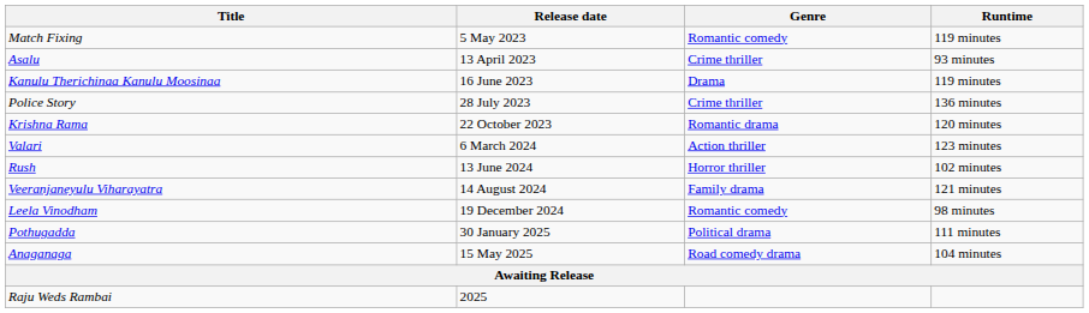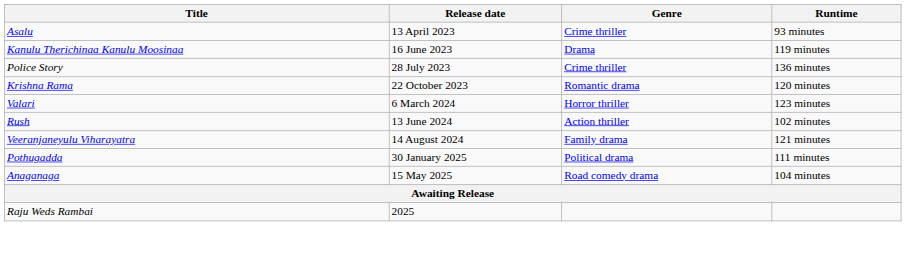 <table class="wikitable sortable" style="width:100%;">
 <tr>
 <th>Title</th>
 <th>Release date</th>
 <th>Genre</th>
 <th>Runtime</th>
-</tr>
-<tr>
-<td><em>Match Fixing</em></td>
-<td>5 May 2023</td>
-<td><a href='#'>Romantic comedy</a></td>
-<td>119 minutes</td>
 </tr>
 <tr>
 <td><em><a href='#'>Asalu</a></em></td>
 <td>13 April 2023</td>
 <td><a href='#'>Crime thriller</a></td>
 <td>93 minutes</td>
 </tr>
 <tr>
 <td><em><a href='#'>Kanulu Therichinaa Kanulu Moosinaa</a></em></td>
 <td>16 June 2023</td>
 <td><a href='#'>Drama</a></td>
 <td>119 minutes</td>
 </tr>
 <tr>
 <td><em>Police Story</em></td>
 <td>28 July 2023</td>
 <td><a href='#'>Crime thriller</a></td>
 <td>136 minutes</td>
 </tr>
 <tr>
 <td><em><a href='#'>Krishna Rama</a></em></td>
 <td>22 October 2023</td>
 <td><a href='#'>Romantic drama</a></td>
 <td>120 minutes</td>
 </tr>
 <tr>
 <td><a href='#'><em>Valari</em></a></td>
 <td>6 March 2024</td>
-<td><a href='#'>Action thriller</a></td>
+<td><a href='#'>Horror thriller</a></td>
 <td>123 minutes</td>
 </tr>
 <tr>
 <td><a href='#'><em>Rush</em></a></td>
 <td>13 June 2024</td>
-<td><a href='#'>Horror thriller</a></td>
+<td><a href='#'>Action thriller</a></td>
 <td>102 minutes</td>
 </tr>
 <tr>
 <td><em><a href='#'>Veeranjaneyulu Viharayatra</a></em></td>
 <td>14 August 2024</td>
 <td><a href='#'>Family drama</a></td>
 <td>121 minutes</td>
-</tr>
-<tr>
-<td><em><a href='#'>Leela Vinodham</a></em></td>
-<td>19 December 2024</td>
-<td><a href='#'>Romantic comedy</a></td>
-<td>98 minutes</td>
 </tr>
 <tr>
 <td><em><a href='#'>Pothugadda</a></em></td>
 <td>30 January 2025</td>
 <td><a href='#'>Political drama</a></td>
 <td>111 minutes</td>
 </tr>
 <tr>
 <td><em><a href='#'>Anaganaga</a></em></td>
 <td>15 May 2025</td>
 <td><a href='#'>Road comedy drama</a></td>
 <td>104 minutes</td>
 </tr>
 <tr>
 <th colspan="4">Awaiting Release</th>
 </tr>
 <tr>
 <td><em>Raju Weds Rambai</em></td>
 <td>2025</td>
 <td></td>
 <td></td>
 </tr>
 </table>
